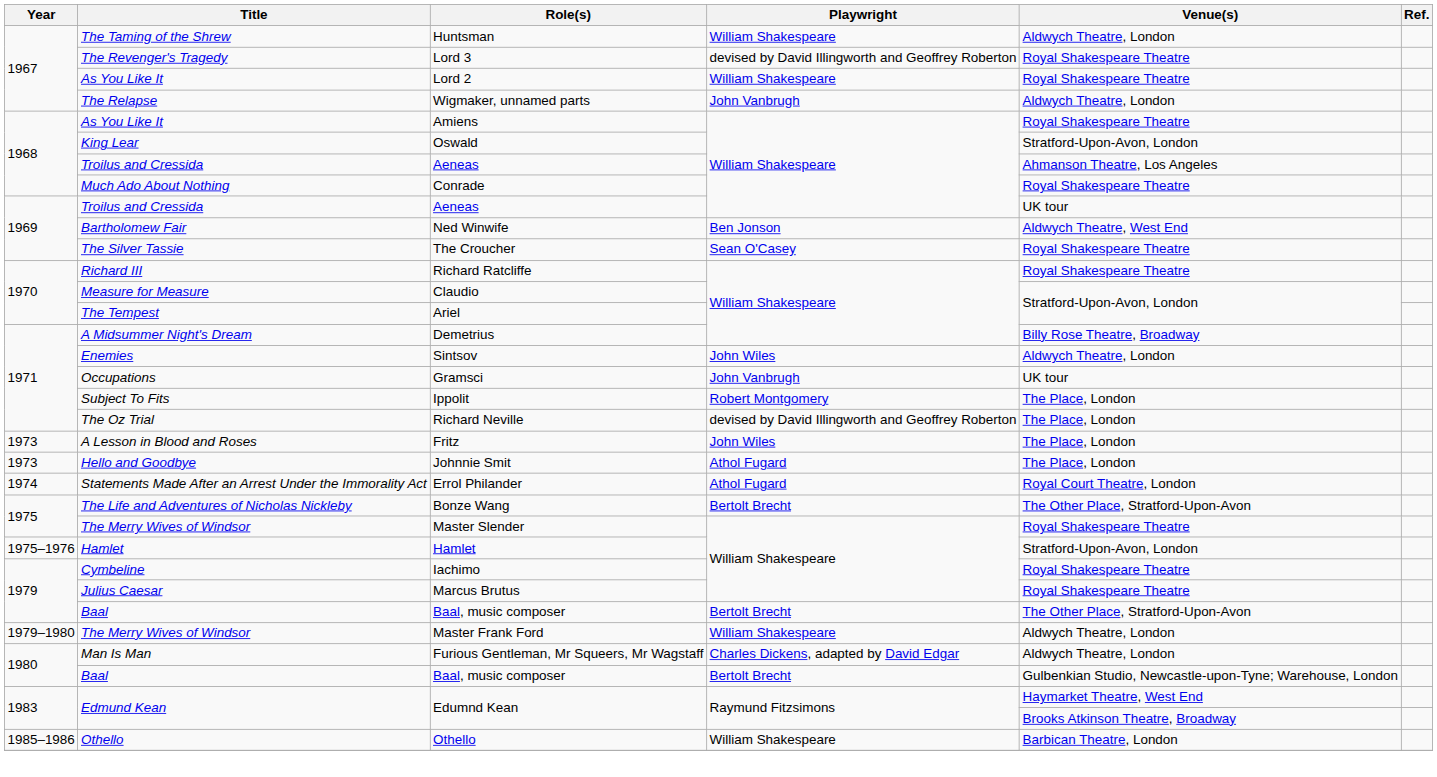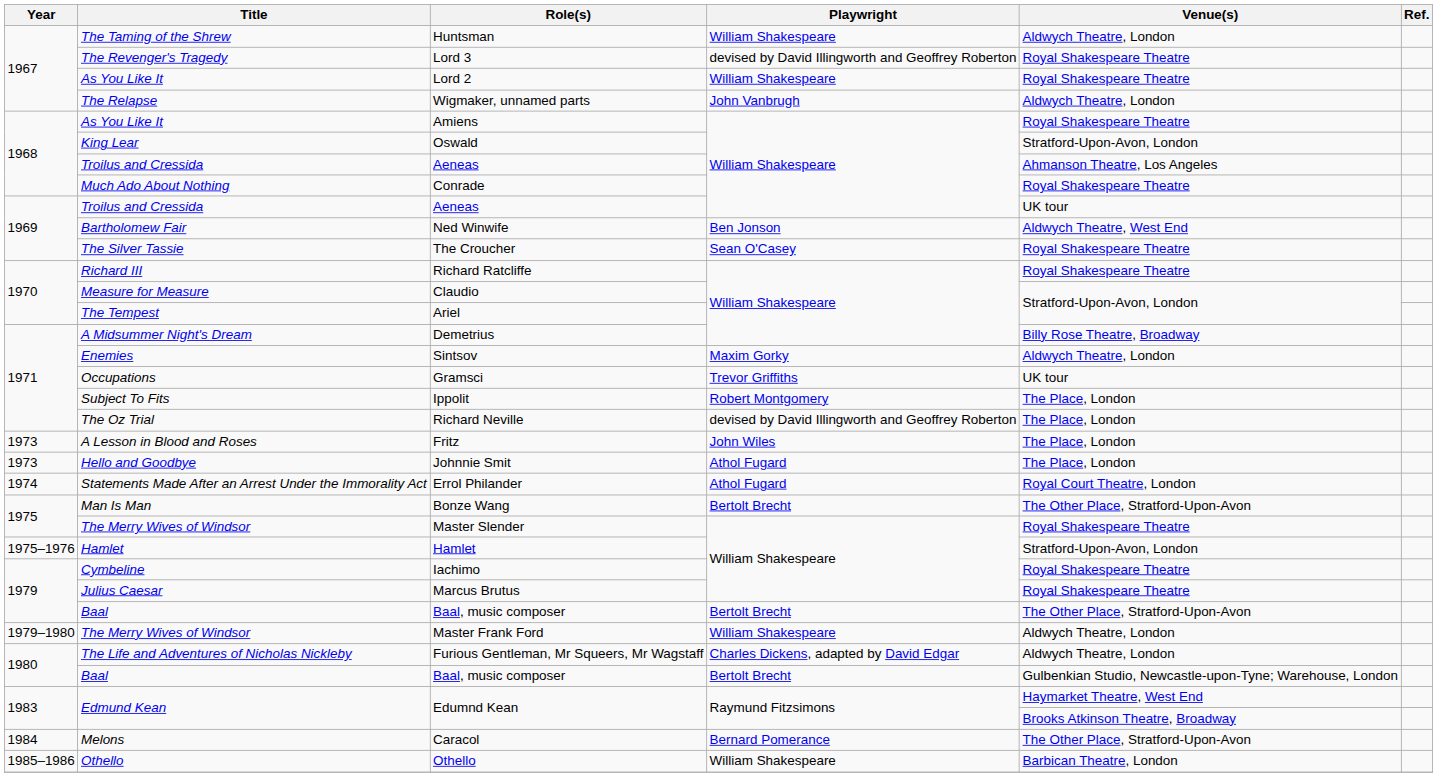 <table class="wikitable unsortable">
 <tr>
 <th>Year</th>
 <th>Title</th>
 <th>Role(s)</th>
 <th>Playwright</th>
 <th>Venue(s)</th>
 <th class="unsortable">Ref.</th>
 </tr>
 <tr>
 <td rowspan="4">1967</td>
 <td><em><a href='#'>The Taming of the Shrew</a></em></td>
 <td>Huntsman</td>
 <td><a href='#'>William Shakespeare</a></td>
 <td><a href='#'>Aldwych Theatre</a>, London</td>
 <td></td>
 </tr>
 <tr>
 <td><em><a href='#'>The Revenger's Tragedy</a></em></td>
 <td>Lord 3</td>
 <td>devised by David Illingworth and Geoffrey Roberton</td>
 <td><a href='#'>Royal Shakespeare Theatre</a></td>
 <td></td>
 </tr>
 <tr>
 <td><em><a href='#'>As You Like It</a></em></td>
 <td>Lord 2</td>
 <td><a href='#'>William Shakespeare</a></td>
 <td><a href='#'>Royal Shakespeare Theatre</a></td>
 <td></td>
 </tr>
 <tr>
 <td><em><a href='#'>The Relapse</a></em></td>
 <td>Wigmaker, unnamed parts</td>
 <td><a href='#'>John Vanbrugh</a></td>
 <td><a href='#'>Aldwych Theatre</a>, London</td>
 <td></td>
 </tr>
 <tr>
 <td rowspan="4">1968</td>
 <td><em><a href='#'>As You Like It</a></em></td>
 <td>Amiens</td>
 <td rowspan=5><a href='#'>William Shakespeare</a></td>
 <td><a href='#'>Royal Shakespeare Theatre</a></td>
 <td></td>
 </tr>
 <tr>
 <td><em><a href='#'>King Lear</a></em></td>
 <td>Oswald</td>
 <td>Stratford-Upon-Avon, London</td>
 <td></td>
 </tr>
 <tr>
 <td><em><a href='#'>Troilus and Cressida</a></em></td>
 <td><a href='#'>Aeneas</a></td>
 <td><a href='#'>Ahmanson Theatre</a>, Los Angeles</td>
 <td></td>
 </tr>
 <tr>
 <td><em><a href='#'>Much Ado About Nothing</a></em></td>
 <td>Conrade</td>
 <td><a href='#'>Royal Shakespeare Theatre</a></td>
 <td></td>
 </tr>
 <tr>
 <td rowspan="3">1969</td>
 <td><em><a href='#'>Troilus and Cressida</a></em></td>
 <td><a href='#'>Aeneas</a></td>
 <td>UK tour</td>
 <td></td>
 </tr>
 <tr>
 <td><em><a href='#'>Bartholomew Fair</a></em></td>
 <td>Ned Winwife</td>
 <td><a href='#'>Ben Jonson</a></td>
 <td><a href='#'>Aldwych Theatre</a>, <a href='#'>West End</a></td>
 <td></td>
 </tr>
 <tr>
 <td><em><a href='#'>The Silver Tassie</a></em></td>
 <td>The Croucher</td>
 <td><a href='#'>Sean O'Casey</a></td>
 <td><a href='#'>Royal Shakespeare Theatre</a></td>
 <td></td>
 </tr>
 <tr>
 <td rowspan="3">1970</td>
 <td><em><a href='#'>Richard III</a></em></td>
 <td>Richard Ratcliffe</td>
 <td rowspan=4><a href='#'>William Shakespeare</a></td>
 <td><a href='#'>Royal Shakespeare Theatre</a></td>
 <td></td>
 </tr>
 <tr>
 <td><em><a href='#'>Measure for Measure</a></em></td>
 <td>Claudio</td>
 <td rowspan=2>Stratford-Upon-Avon, London</td>
 <td></td>
 </tr>
 <tr>
 <td><em><a href='#'>The Tempest</a></em></td>
 <td>Ariel</td>
 <td></td>
 </tr>
 <tr>
 <td rowspan="5">1971</td>
 <td><em><a href='#'>A Midsummer Night's Dream</a></em></td>
 <td>Demetrius</td>
 <td><a href='#'>Billy Rose Theatre</a>, <a href='#'>Broadway</a></td>
 <td></td>
 </tr>
 <tr>
 <td><em><a href='#'>Enemies</a></em></td>
 <td>Sintsov</td>
-<td><a href='#'>John Wiles</a></td>
+<td><a href='#'>Maxim Gorky</a></td>
 <td><a href='#'>Aldwych Theatre</a>, London</td>
 <td></td>
 </tr>
 <tr>
 <td><em>Occupations</em></td>
 <td>Gramsci</td>
-<td><a href='#'>John Vanbrugh</a></td>
+<td><a href='#'>Trevor Griffiths</a></td>
 <td>UK tour</td>
 <td></td>
 </tr>
 <tr>
 <td><em>Subject To Fits</em></td>
 <td>Ippolit</td>
 <td><a href='#'>Robert Montgomery</a></td>
 <td><a href='#'>The Place</a>, London</td>
 <td></td>
 </tr>
 <tr>
 <td><em>The Oz Trial</em></td>
 <td>Richard Neville</td>
 <td>devised by David Illingworth and Geoffrey Roberton</td>
 <td><a href='#'>The Place</a>, London</td>
 <td></td>
 </tr>
 <tr>
 <td>1973</td>
 <td><em>A Lesson in Blood and Roses</em></td>
 <td>Fritz</td>
 <td><a href='#'>John Wiles</a></td>
 <td><a href='#'>The Place</a>, London</td>
 <td></td>
 </tr>
 <tr>
 <td>1973</td>
 <td><em><a href='#'>Hello and Goodbye</a></em></td>
 <td>Johnnie Smit</td>
 <td><a href='#'>Athol Fugard</a></td>
 <td><a href='#'>The Place</a>, London</td>
 <td></td>
 </tr>
 <tr>
 <td>1974</td>
 <td><em>Statements Made After an Arrest Under the Immorality Act</em></td>
 <td>Errol Philander</td>
 <td><a href='#'>Athol Fugard</a></td>
 <td><a href='#'>Royal Court Theatre</a>, London</td>
 <td></td>
 </tr>
 <tr>
 <td rowspan="2">1975</td>
-<td><em><a href='#'>The Life and Adventures of Nicholas Nickleby</a></em></td>
+<td><em>Man Is Man</em></td>
 <td>Bonze Wang</td>
 <td><a href='#'>Bertolt Brecht</a></td>
 <td><a href='#'>The Other Place</a>, Stratford-Upon-Avon</td>
 <td></td>
 </tr>
 <tr>
 <td><em><a href='#'>The Merry Wives of Windsor</a></em></td>
 <td>Master Slender</td>
 <td rowspan=4>William Shakespeare</td>
 <td><a href='#'>Royal Shakespeare Theatre</a></td>
 <td></td>
 </tr>
 <tr>
 <td>1975–1976</td>
 <td><em><a href='#'>Hamlet</a></em></td>
 <td><a href='#'>Hamlet</a></td>
 <td>Stratford-Upon-Avon, London</td>
 <td></td>
 </tr>
 <tr>
 <td rowspan="3">1979</td>
 <td><em><a href='#'>Cymbeline</a></em></td>
 <td>Iachimo</td>
 <td><a href='#'>Royal Shakespeare Theatre</a></td>
 <td></td>
 </tr>
 <tr>
 <td><em><a href='#'>Julius Caesar</a></em></td>
 <td>Marcus Brutus</td>
 <td><a href='#'>Royal Shakespeare Theatre</a></td>
 <td></td>
 </tr>
 <tr>
 <td><em><a href='#'>Baal</a></em></td>
 <td><a href='#'>Baal</a>, music composer</td>
 <td><a href='#'>Bertolt Brecht</a></td>
 <td><a href='#'>The Other Place</a>, Stratford-Upon-Avon</td>
 <td></td>
 </tr>
 <tr>
 <td>1979–1980</td>
 <td><em><a href='#'>The Merry Wives of Windsor</a></em></td>
 <td>Master Frank Ford</td>
 <td><a href='#'>William Shakespeare</a></td>
 <td>Aldwych Theatre, London</td>
 <td></td>
 </tr>
 <tr>
 <td rowspan="2">1980</td>
-<td><em>Man Is Man</em></td>
+<td><em><a href='#'>The Life and Adventures of Nicholas Nickleby</a></em></td>
 <td>Furious Gentleman, Mr Squeers, Mr Wagstaff</td>
 <td><a href='#'>Charles Dickens</a>, adapted by <a href='#'>David Edgar</a></td>
 <td>Aldwych Theatre, London</td>
 <td></td>
 </tr>
 <tr>
 <td><em><a href='#'>Baal</a></em></td>
 <td><a href='#'>Baal</a>, music composer</td>
 <td><a href='#'>Bertolt Brecht</a></td>
 <td>Gulbenkian Studio, Newcastle-upon-Tyne; Warehouse, London</td>
 <td></td>
 </tr>
 <tr>
 <td rowspan=2>1983</td>
 <td rowspan=2><em><a href='#'>Edmund Kean</a></em></td>
 <td rowspan=2>Edumnd Kean</td>
 <td rowspan=2>Raymund Fitzsimons</td>
 <td><a href='#'>Haymarket Theatre</a>, <a href='#'>West End</a></td>
 <td></td>
 </tr>
 <tr>
 <td><a href='#'>Brooks Atkinson Theatre</a>, <a href='#'>Broadway</a></td>
 <td></td>
 </tr>
 <tr>
+<td>1984</td>
+<td><em>Melons</em></td>
+<td>Caracol</td>
+<td><a href='#'>Bernard Pomerance</a></td>
+<td><a href='#'>The Other Place</a>, Stratford-Upon-Avon</td>
+<td></td>
+</tr>
+<tr>
 <td>1985–1986</td>
 <td><em><a href='#'>Othello</a></em></td>
 <td><a href='#'>Othello</a></td>
 <td>William Shakespeare</td>
 <td><a href='#'>Barbican Theatre</a>, London</td>
 <td></td>
 </tr>
 <tr>
 </tr>
 </table>
